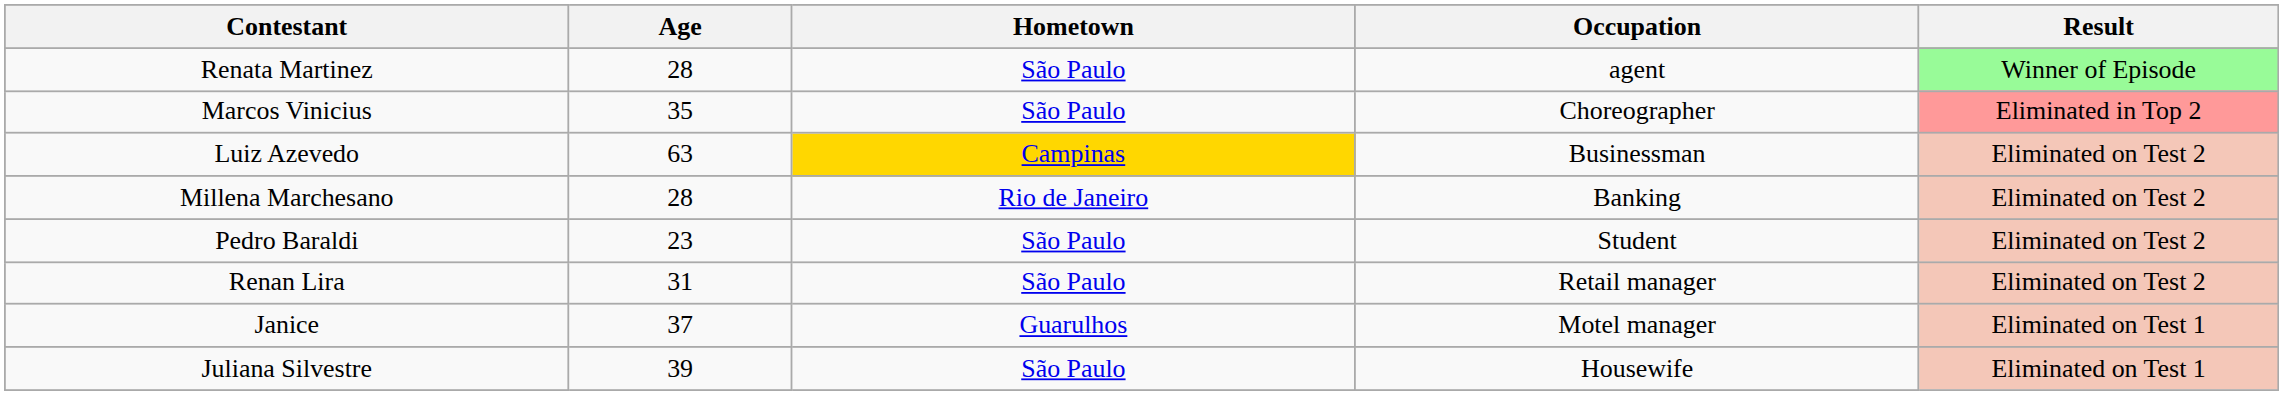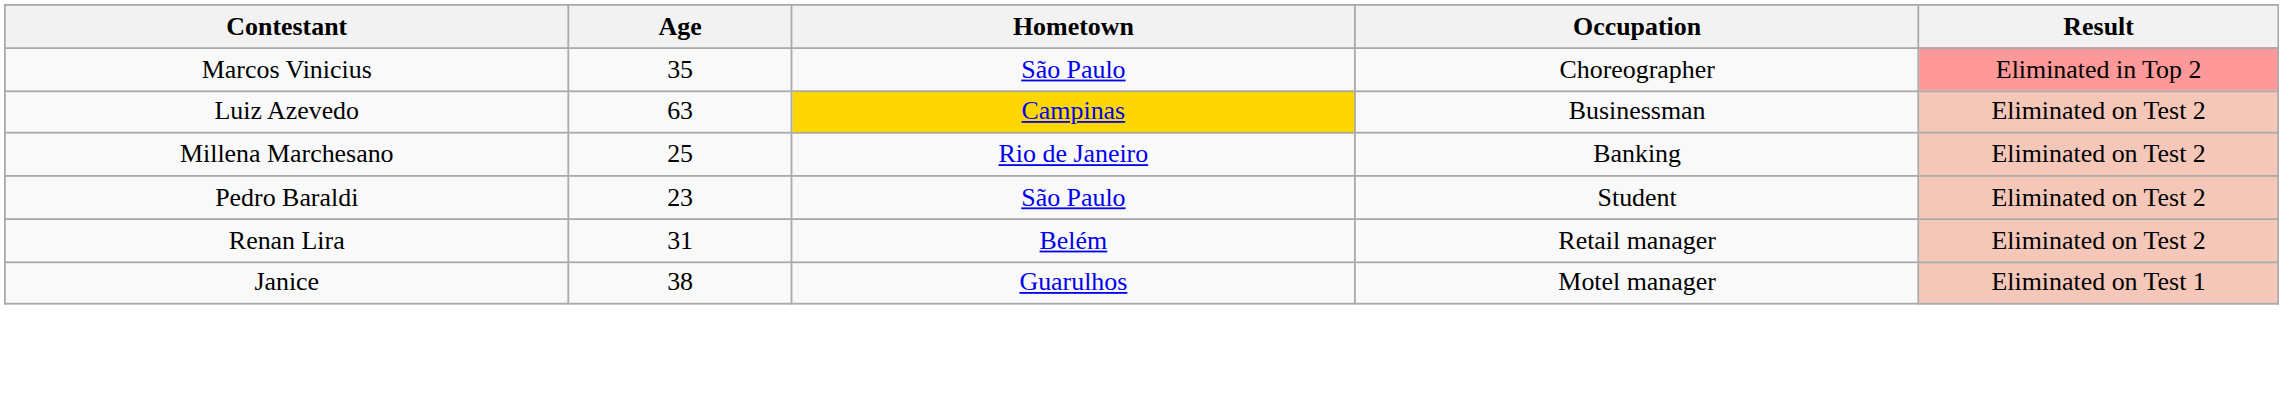 <table class="wikitable sortable" style="text-align:center; font-size:90%; width:100%;">
 <tr>
 <th width="200px">Contestant</th>
 <th width="075px">Age</th>
 <th width="200px">Hometown</th>
 <th width="200px">Occupation</th>
 <th width="125px">Result</th>
-</tr>
-<tr>
-<td>Renata Martinez</td>
-<td>28</td>
-<td><a href='#'>São Paulo</a></td>
-<td> agent</td>
-<td bgcolor=98FB98>Winner of Episode</td>
 </tr>
 <tr>
 <td>Marcos Vinicius</td>
 <td>35</td>
 <td><a href='#'>São Paulo</a></td>
 <td>Choreographer</td>
 <td bgcolor=FF9999>Eliminated in Top 2</td>
 </tr>
 <tr>
 <td>Luiz Azevedo</td>
 <td>63</td>
 <td style="background: gold;"><a href='#'>Campinas</a></td>
 <td>Businessman</td>
 <td bgcolor=F4C7B8>Eliminated on Test 2</td>
 </tr>
 <tr>
 <td>Millena Marchesano</td>
-<td>28</td>
+<td>25</td>
 <td><a href='#'>Rio de Janeiro</a></td>
 <td>Banking</td>
 <td bgcolor=F4C7B8>Eliminated on Test 2</td>
 </tr>
 <tr>
 <td>Pedro Baraldi</td>
 <td>23</td>
 <td><a href='#'>São Paulo</a></td>
 <td>Student</td>
 <td bgcolor=F4C7B8>Eliminated on Test 2</td>
 </tr>
 <tr>
 <td>Renan Lira</td>
 <td>31</td>
-<td><a href='#'>São Paulo</a></td>
+<td><a href='#'>Belém</a></td>
 <td>Retail manager</td>
 <td bgcolor=F4C7B8>Eliminated on Test 2</td>
 </tr>
 <tr>
 <td>Janice </td>
-<td>37</td>
+<td>38</td>
 <td><a href='#'>Guarulhos</a></td>
 <td>Motel manager</td>
 <td bgcolor=F4C7B8>Eliminated on Test 1</td>
 </tr>
-<tr>
-<td>Juliana Silvestre</td>
-<td>39</td>
-<td><a href='#'>São Paulo</a></td>
-<td>Housewife</td>
-<td bgcolor=F4C7B8>Eliminated on Test 1</td>
-</tr>
 </table>
